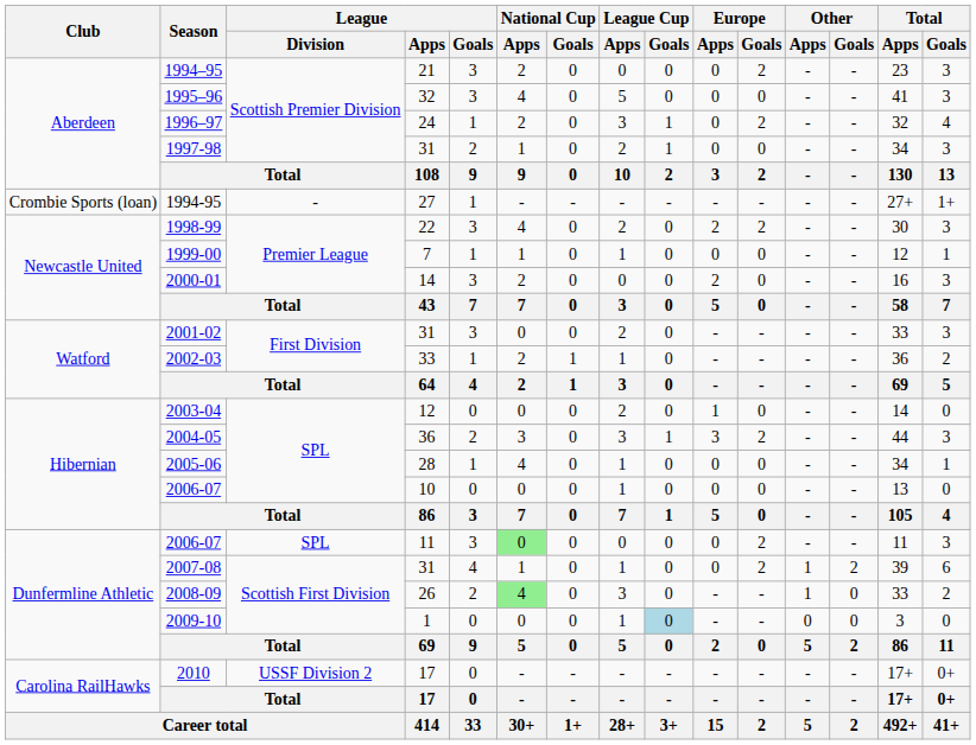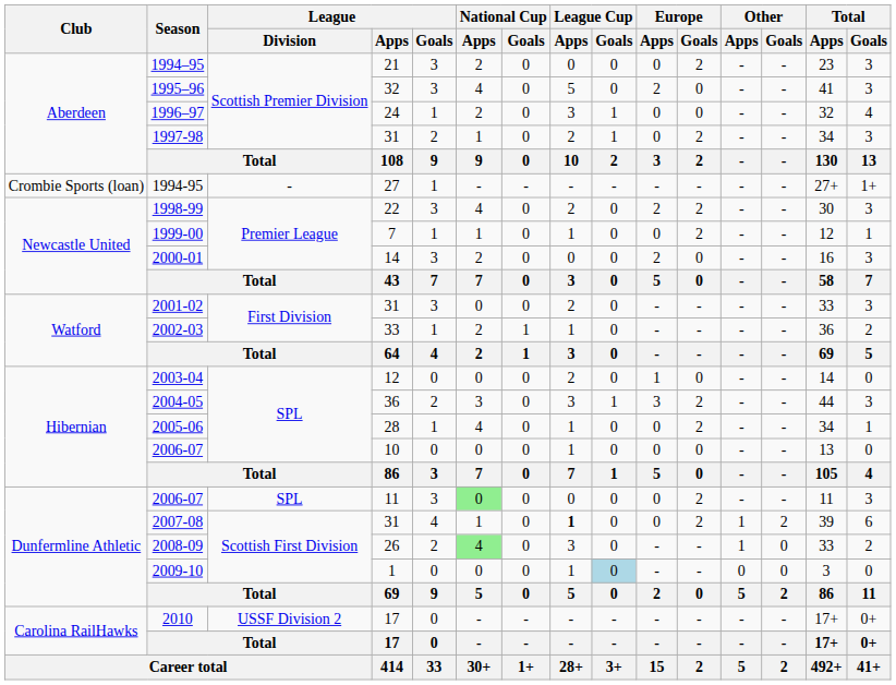 <table class="wikitable" style="text-align:center">
 <tr>
 <th rowspan="2">Club</th>
 <th rowspan="2">Season</th>
 <th colspan="3">League</th>
 <th colspan="2">National Cup</th>
 <th colspan="2">League Cup</th>
 <th colspan="2">Europe</th>
 <th colspan="2">Other</th>
 <th colspan="2">Total</th>
 </tr>
 <tr>
 <th>Division</th>
 <th>Apps</th>
 <th>Goals</th>
 <th>Apps</th>
 <th>Goals</th>
 <th>Apps</th>
 <th>Goals</th>
 <th>Apps</th>
 <th>Goals</th>
 <th>Apps</th>
 <th>Goals</th>
 <th>Apps</th>
 <th>Goals</th>
 </tr>
 <tr>
 <td rowspan="5"><a href='#'>Aberdeen</a></td>
 <td><a href='#'>1994–95</a></td>
 <td rowspan="4"><a href='#'>Scottish Premier Division</a></td>
 <td>21</td>
 <td>3</td>
 <td>2</td>
 <td>0</td>
 <td>0</td>
 <td>0</td>
 <td>0</td>
 <td>2</td>
 <td>-</td>
 <td>-</td>
 <td>23</td>
 <td>3</td>
 </tr>
 <tr>
 <td><a href='#'>1995–96</a></td>
 <td>32</td>
 <td>3</td>
 <td>4</td>
 <td>0</td>
 <td>5</td>
 <td>0</td>
-<td>0</td>
+<td>2</td>
 <td>0</td>
 <td>-</td>
 <td>-</td>
 <td>41</td>
 <td>3</td>
 </tr>
 <tr>
 <td><a href='#'>1996–97</a></td>
 <td>24</td>
 <td>1</td>
 <td>2</td>
 <td>0</td>
 <td>3</td>
 <td>1</td>
 <td>0</td>
-<td>2</td>
+<td>0</td>
 <td>-</td>
 <td>-</td>
 <td>32</td>
 <td>4</td>
 </tr>
 <tr>
 <td><a href='#'>1997-98</a></td>
 <td>31</td>
 <td>2</td>
 <td>1</td>
 <td>0</td>
 <td>2</td>
 <td>1</td>
 <td>0</td>
-<td>0</td>
+<td>2</td>
 <td>-</td>
 <td>-</td>
 <td>34</td>
 <td>3</td>
 </tr>
 <tr>
 <th colspan="2">Total</th>
 <th>108</th>
 <th>9</th>
 <th>9</th>
 <th>0</th>
 <th>10</th>
 <th>2</th>
 <th>3</th>
 <th>2</th>
 <th>-</th>
 <th>-</th>
 <th>130</th>
 <th>13</th>
 </tr>
 <tr>
 <td>Crombie Sports (loan)</td>
 <td>1994-95</td>
 <td>-</td>
 <td>27</td>
 <td>1</td>
 <td>-</td>
 <td>-</td>
 <td>-</td>
 <td>-</td>
 <td>-</td>
 <td>-</td>
 <td>-</td>
 <td>-</td>
 <td>27+</td>
 <td>1+</td>
 </tr>
 <tr>
 <td rowspan="4"><a href='#'>Newcastle United</a></td>
 <td><a href='#'>1998-99</a></td>
 <td rowspan="3"><a href='#'>Premier League</a></td>
 <td>22</td>
 <td>3</td>
 <td>4</td>
 <td>0</td>
 <td>2</td>
 <td>0</td>
 <td>2</td>
 <td>2</td>
 <td>-</td>
 <td>-</td>
 <td>30</td>
 <td>3</td>
 </tr>
 <tr>
 <td><a href='#'>1999-00</a></td>
 <td>7</td>
 <td>1</td>
 <td>1</td>
 <td>0</td>
 <td>1</td>
 <td>0</td>
 <td>0</td>
-<td>0</td>
+<td>2</td>
 <td>-</td>
 <td>-</td>
 <td>12</td>
 <td>1</td>
 </tr>
 <tr>
 <td><a href='#'>2000-01</a></td>
 <td>14</td>
 <td>3</td>
 <td>2</td>
 <td>0</td>
 <td>0</td>
 <td>0</td>
 <td>2</td>
 <td>0</td>
 <td>-</td>
 <td>-</td>
 <td>16</td>
 <td>3</td>
 </tr>
 <tr>
 <th colspan="2">Total</th>
 <th>43</th>
 <th>7</th>
 <th>7</th>
 <th>0</th>
 <th>3</th>
 <th>0</th>
 <th>5</th>
 <th>0</th>
 <th>-</th>
 <th>-</th>
 <th>58</th>
 <th>7</th>
 </tr>
 <tr>
 <td rowspan="3"><a href='#'>Watford</a></td>
 <td><a href='#'>2001-02</a></td>
 <td rowspan="2"><a href='#'>First Division</a></td>
 <td>31</td>
 <td>3</td>
 <td>0</td>
 <td>0</td>
 <td>2</td>
 <td>0</td>
 <td>-</td>
 <td>-</td>
 <td>-</td>
 <td>-</td>
 <td>33</td>
 <td>3</td>
 </tr>
 <tr>
 <td><a href='#'>2002-03</a></td>
 <td>33</td>
 <td>1</td>
 <td>2</td>
 <td>1</td>
 <td>1</td>
 <td>0</td>
 <td>-</td>
 <td>-</td>
 <td>-</td>
 <td>-</td>
 <td>36</td>
 <td>2</td>
 </tr>
 <tr>
 <th colspan="2">Total</th>
 <th>64</th>
 <th>4</th>
 <th>2</th>
 <th>1</th>
 <th>3</th>
 <th>0</th>
 <th>-</th>
 <th>-</th>
 <th>-</th>
 <th>-</th>
 <th>69</th>
 <th>5</th>
 </tr>
 <tr>
 <td rowspan="5"><a href='#'>Hibernian</a></td>
 <td><a href='#'>2003-04</a></td>
 <td rowspan="4"><a href='#'>SPL</a></td>
 <td>12</td>
 <td>0</td>
 <td>0</td>
 <td>0</td>
 <td>2</td>
 <td>0</td>
 <td>1</td>
 <td>0</td>
 <td>-</td>
 <td>-</td>
 <td>14</td>
 <td>0</td>
 </tr>
 <tr>
 <td><a href='#'>2004-05</a></td>
 <td>36</td>
 <td>2</td>
 <td>3</td>
 <td>0</td>
 <td>3</td>
 <td>1</td>
 <td>3</td>
 <td>2</td>
 <td>-</td>
 <td>-</td>
 <td>44</td>
 <td>3</td>
 </tr>
 <tr>
 <td><a href='#'>2005-06</a></td>
 <td>28</td>
 <td>1</td>
 <td>4</td>
 <td>0</td>
 <td>1</td>
 <td>0</td>
 <td>0</td>
-<td>0</td>
+<td>2</td>
 <td>-</td>
 <td>-</td>
 <td>34</td>
 <td>1</td>
 </tr>
 <tr>
 <td><a href='#'>2006-07</a></td>
 <td>10</td>
 <td>0</td>
 <td>0</td>
 <td>0</td>
 <td>1</td>
 <td>0</td>
 <td>0</td>
 <td>0</td>
 <td>-</td>
 <td>-</td>
 <td>13</td>
 <td>0</td>
 </tr>
 <tr>
 <th colspan="2">Total</th>
 <th>86</th>
 <th>3</th>
 <th>7</th>
 <th>0</th>
 <th>7</th>
 <th>1</th>
 <th>5</th>
 <th>0</th>
 <th>-</th>
 <th>-</th>
 <th>105</th>
 <th>4</th>
 </tr>
 <tr>
 <td rowspan="5"><a href='#'>Dunfermline Athletic</a></td>
 <td><a href='#'>2006-07</a></td>
 <td><a href='#'>SPL</a></td>
 <td>11</td>
 <td>3</td>
 <td style="background: lightgreen;">0</td>
 <td>0</td>
 <td>0</td>
 <td>0</td>
 <td>0</td>
 <td>2</td>
 <td>-</td>
 <td>-</td>
 <td>11</td>
 <td>3</td>
 </tr>
 <tr>
 <td><a href='#'>2007-08</a></td>
 <td rowspan="3"><a href='#'>Scottish First Division</a></td>
 <td>31</td>
 <td>4</td>
 <td>1</td>
 <td>0</td>
-<td>1</td>
+<td><strong>1</strong></td>
 <td>0</td>
 <td>0</td>
 <td>2</td>
 <td>1</td>
 <td>2</td>
 <td>39</td>
 <td>6</td>
 </tr>
 <tr>
 <td><a href='#'>2008-09</a></td>
 <td>26</td>
 <td>2</td>
 <td style="background: lightgreen;">4</td>
 <td>0</td>
 <td>3</td>
 <td>0</td>
 <td>-</td>
 <td>-</td>
 <td>1</td>
 <td>0</td>
 <td>33</td>
 <td>2</td>
 </tr>
 <tr>
 <td><a href='#'>2009-10</a></td>
 <td>1</td>
 <td>0</td>
 <td>0</td>
 <td>0</td>
 <td>1</td>
 <td style="background: lightblue;">0</td>
 <td>-</td>
 <td>-</td>
 <td>0</td>
 <td>0</td>
 <td>3</td>
 <td>0</td>
 </tr>
 <tr>
 <th colspan="2">Total</th>
 <th>69</th>
 <th>9</th>
 <th>5</th>
 <th>0</th>
 <th>5</th>
 <th>0</th>
 <th>2</th>
 <th>0</th>
 <th>5</th>
 <th>2</th>
 <th>86</th>
 <th>11</th>
 </tr>
 <tr>
 <td rowspan="2"><a href='#'>Carolina RailHawks</a></td>
 <td><a href='#'>2010</a></td>
 <td><a href='#'>USSF Division 2</a></td>
 <td>17</td>
 <td>0</td>
 <td>-</td>
 <td>-</td>
 <td>-</td>
 <td>-</td>
 <td>-</td>
 <td>-</td>
 <td>-</td>
 <td>-</td>
 <td>17+</td>
 <td>0+</td>
 </tr>
 <tr>
 <th colspan="2">Total</th>
 <th>17</th>
 <th>0</th>
 <th>-</th>
 <th>-</th>
 <th>-</th>
 <th>-</th>
 <th>-</th>
 <th>-</th>
 <th>-</th>
 <th>-</th>
 <th>17+</th>
 <th>0+</th>
 </tr>
 <tr>
 <th colspan="3">Career total</th>
 <th>414</th>
 <th>33</th>
 <th>30+</th>
 <th>1+</th>
 <th>28+</th>
 <th>3+</th>
 <th>15</th>
 <th>2</th>
 <th>5</th>
 <th>2</th>
 <th>492+</th>
 <th>41+</th>
 </tr>
 </table>
